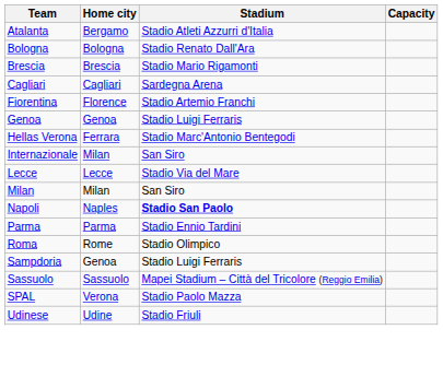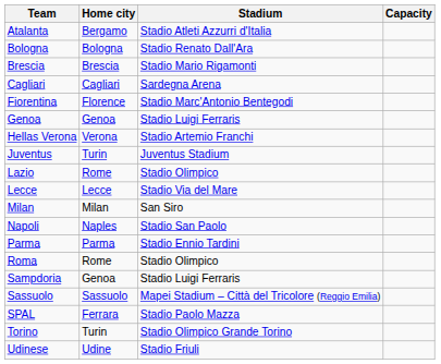 <table class="wikitable sortable">
 <tr>
 <th>Team</th>
 <th>Home city</th>
 <th>Stadium</th>
 <th>Capacity</th>
 </tr>
 <tr>
 <td><a href='#'>Atalanta</a></td>
 <td><a href='#'>Bergamo</a></td>
 <td><a href='#'>Stadio Atleti Azzurri d'Italia</a></td>
 <td style="text-align:center;"></td>
 </tr>
 <tr>
 <td><a href='#'>Bologna</a></td>
 <td><a href='#'>Bologna</a></td>
 <td><a href='#'>Stadio Renato Dall'Ara</a></td>
 <td style="text-align:center;"></td>
 </tr>
 <tr>
 <td><a href='#'>Brescia</a></td>
 <td><a href='#'>Brescia</a></td>
 <td><a href='#'>Stadio Mario Rigamonti</a></td>
 <td style="text-align:center;"></td>
 </tr>
 <tr>
 <td><a href='#'>Cagliari</a></td>
 <td><a href='#'>Cagliari</a></td>
 <td><a href='#'>Sardegna Arena</a></td>
 <td style="text-align:center;"></td>
 </tr>
 <tr>
 <td><a href='#'>Fiorentina</a></td>
 <td><a href='#'>Florence</a></td>
-<td><a href='#'>Stadio Artemio Franchi</a></td>
+<td><a href='#'>Stadio Marc'Antonio Bentegodi</a></td>
 <td style="text-align:center;"></td>
 </tr>
 <tr>
 <td><a href='#'>Genoa</a></td>
 <td><a href='#'>Genoa</a></td>
 <td><a href='#'>Stadio Luigi Ferraris</a></td>
 <td style="text-align:center;"></td>
 </tr>
 <tr>
 <td><a href='#'>Hellas Verona</a></td>
-<td><a href='#'>Ferrara</a></td>
-<td><a href='#'>Stadio Marc'Antonio Bentegodi</a></td>
+<td><a href='#'>Verona</a></td>
+<td><a href='#'>Stadio Artemio Franchi</a></td>
 <td style="text-align:center;"></td>
 </tr>
 <tr>
-<td><a href='#'>Internazionale</a></td>
-<td><a href='#'>Milan</a></td>
-<td><a href='#'>San Siro</a></td>
+<td><a href='#'>Juventus</a></td>
+<td><a href='#'>Turin</a></td>
+<td><a href='#'>Juventus Stadium</a></td>
+<td style="text-align:center;"></td>
+</tr>
+<tr>
+<td><a href='#'>Lazio</a></td>
+<td><a href='#'>Rome</a></td>
+<td><a href='#'>Stadio Olimpico</a></td>
 <td style="text-align:center;"></td>
 </tr>
 <tr>
 <td><a href='#'>Lecce</a></td>
 <td><a href='#'>Lecce</a></td>
 <td><a href='#'>Stadio Via del Mare</a></td>
 <td style="text-align:center;"></td>
 </tr>
 <tr>
 <td><a href='#'>Milan</a></td>
 <td>Milan</td>
 <td>San Siro</td>
 <td style="text-align:center;"></td>
 </tr>
 <tr>
 <td><a href='#'>Napoli</a></td>
 <td><a href='#'>Naples</a></td>
-<td><strong><a href='#'>Stadio San Paolo</a></strong></td>
+<td><a href='#'>Stadio San Paolo</a></td>
 <td style="text-align:center;"></td>
 </tr>
 <tr>
 <td><a href='#'>Parma</a></td>
 <td><a href='#'>Parma</a></td>
 <td><a href='#'>Stadio Ennio Tardini</a></td>
 <td style="text-align:center;"></td>
 </tr>
 <tr>
 <td><a href='#'>Roma</a></td>
 <td>Rome</td>
 <td>Stadio Olimpico</td>
 <td style="text-align:center;"></td>
 </tr>
 <tr>
 <td><a href='#'>Sampdoria</a></td>
 <td>Genoa</td>
 <td>Stadio Luigi Ferraris</td>
 <td style="text-align:center;"></td>
 </tr>
 <tr>
 <td><a href='#'>Sassuolo</a></td>
 <td><a href='#'>Sassuolo</a></td>
 <td><a href='#'>Mapei Stadium – Città del Tricolore</a> <small>(<a href='#'>Reggio Emilia</a>)</small></td>
 <td style="text-align:center;"></td>
 </tr>
 <tr>
 <td><a href='#'>SPAL</a></td>
-<td><a href='#'>Verona</a></td>
+<td><a href='#'>Ferrara</a></td>
 <td><a href='#'>Stadio Paolo Mazza</a></td>
+<td style="text-align:center;"></td>
+</tr>
+<tr>
+<td><a href='#'>Torino</a></td>
+<td>Turin</td>
+<td><a href='#'>Stadio Olimpico Grande Torino</a></td>
 <td style="text-align:center;"></td>
 </tr>
 <tr>
 <td><a href='#'>Udinese</a></td>
 <td><a href='#'>Udine</a></td>
 <td><a href='#'>Stadio Friuli</a></td>
 <td style="text-align:center;"></td>
 </tr>
 </table>
